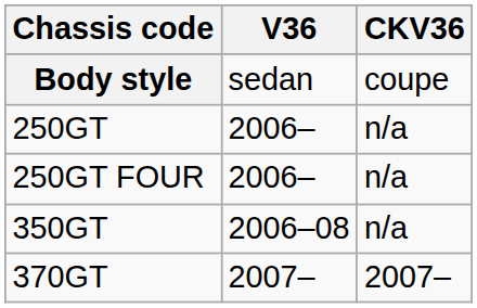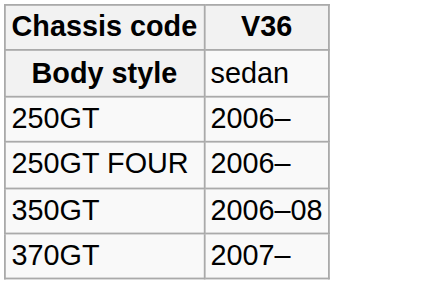 <table class="wikitable">
 <tr>
 <th>Chassis code</th>
 <th>V36</th>
-<th>CKV36</th>
 </tr>
 <tr>
 <th>Body style</th>
 <td>sedan</td>
-<td>coupe</td>
 </tr>
 <tr>
 <td>250GT</td>
 <td>2006–</td>
-<td>n/a</td>
 </tr>
 <tr>
 <td>250GT FOUR</td>
 <td>2006–</td>
-<td>n/a</td>
 </tr>
 <tr>
 <td>350GT</td>
 <td>2006–08</td>
-<td>n/a</td>
 </tr>
 <tr>
 <td>370GT</td>
 <td>2007–</td>
-<td>2007–</td>
 </tr>
 </table>
